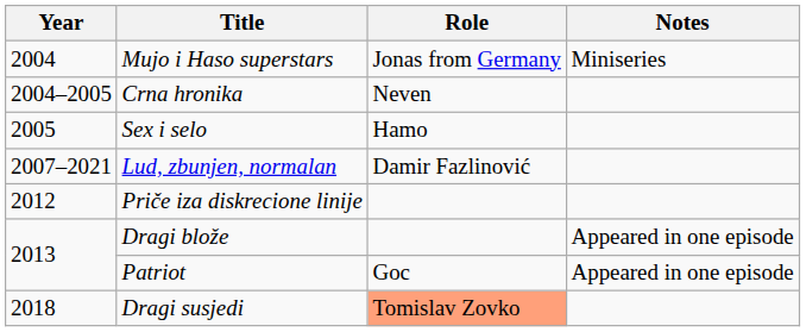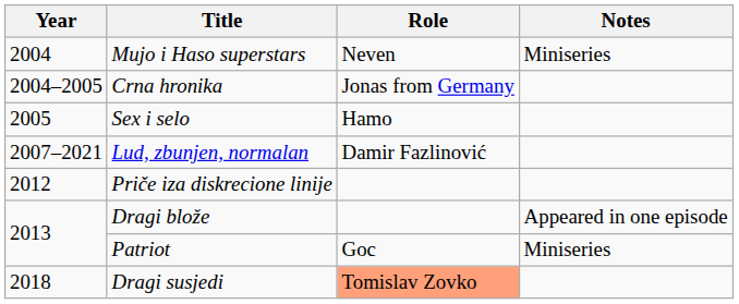 <table class="wikitable sortable">
 <tr>
 <th>Year</th>
 <th>Title</th>
 <th>Role</th>
 <th class="unsortable">Notes</th>
 </tr>
 <tr>
 <td>2004</td>
 <td><em>Mujo i Haso superstars</em></td>
-<td>Jonas from <a href='#'>Germany</a></td>
+<td>Neven</td>
 <td>Miniseries</td>
 </tr>
 <tr>
 <td>2004–2005</td>
 <td><em>Crna hronika</em></td>
-<td>Neven</td>
+<td>Jonas from <a href='#'>Germany</a></td>
 <td></td>
 </tr>
 <tr>
 <td>2005</td>
 <td><em>Sex i selo</em></td>
 <td>Hamo</td>
 <td></td>
 </tr>
 <tr>
 <td>2007–2021</td>
 <td><em><a href='#'>Lud, zbunjen, normalan</a></em></td>
 <td>Damir Fazlinović</td>
 <td></td>
 </tr>
 <tr>
 <td>2012</td>
 <td><em>Priče iza diskrecione linije</em></td>
 <td></td>
 <td></td>
 </tr>
 <tr>
 <td rowspan=2>2013</td>
 <td><em>Dragi blože</em></td>
 <td></td>
 <td>Appeared in one episode</td>
 </tr>
 <tr>
 <td><em>Patriot</em></td>
 <td>Goc</td>
-<td>Appeared in one episode</td>
+<td>Miniseries</td>
 </tr>
 <tr>
 <td>2018</td>
 <td><em>Dragi susjedi</em></td>
 <td style="background: lightsalmon;">Tomislav Zovko</td>
 <td></td>
 </tr>
 </table>
